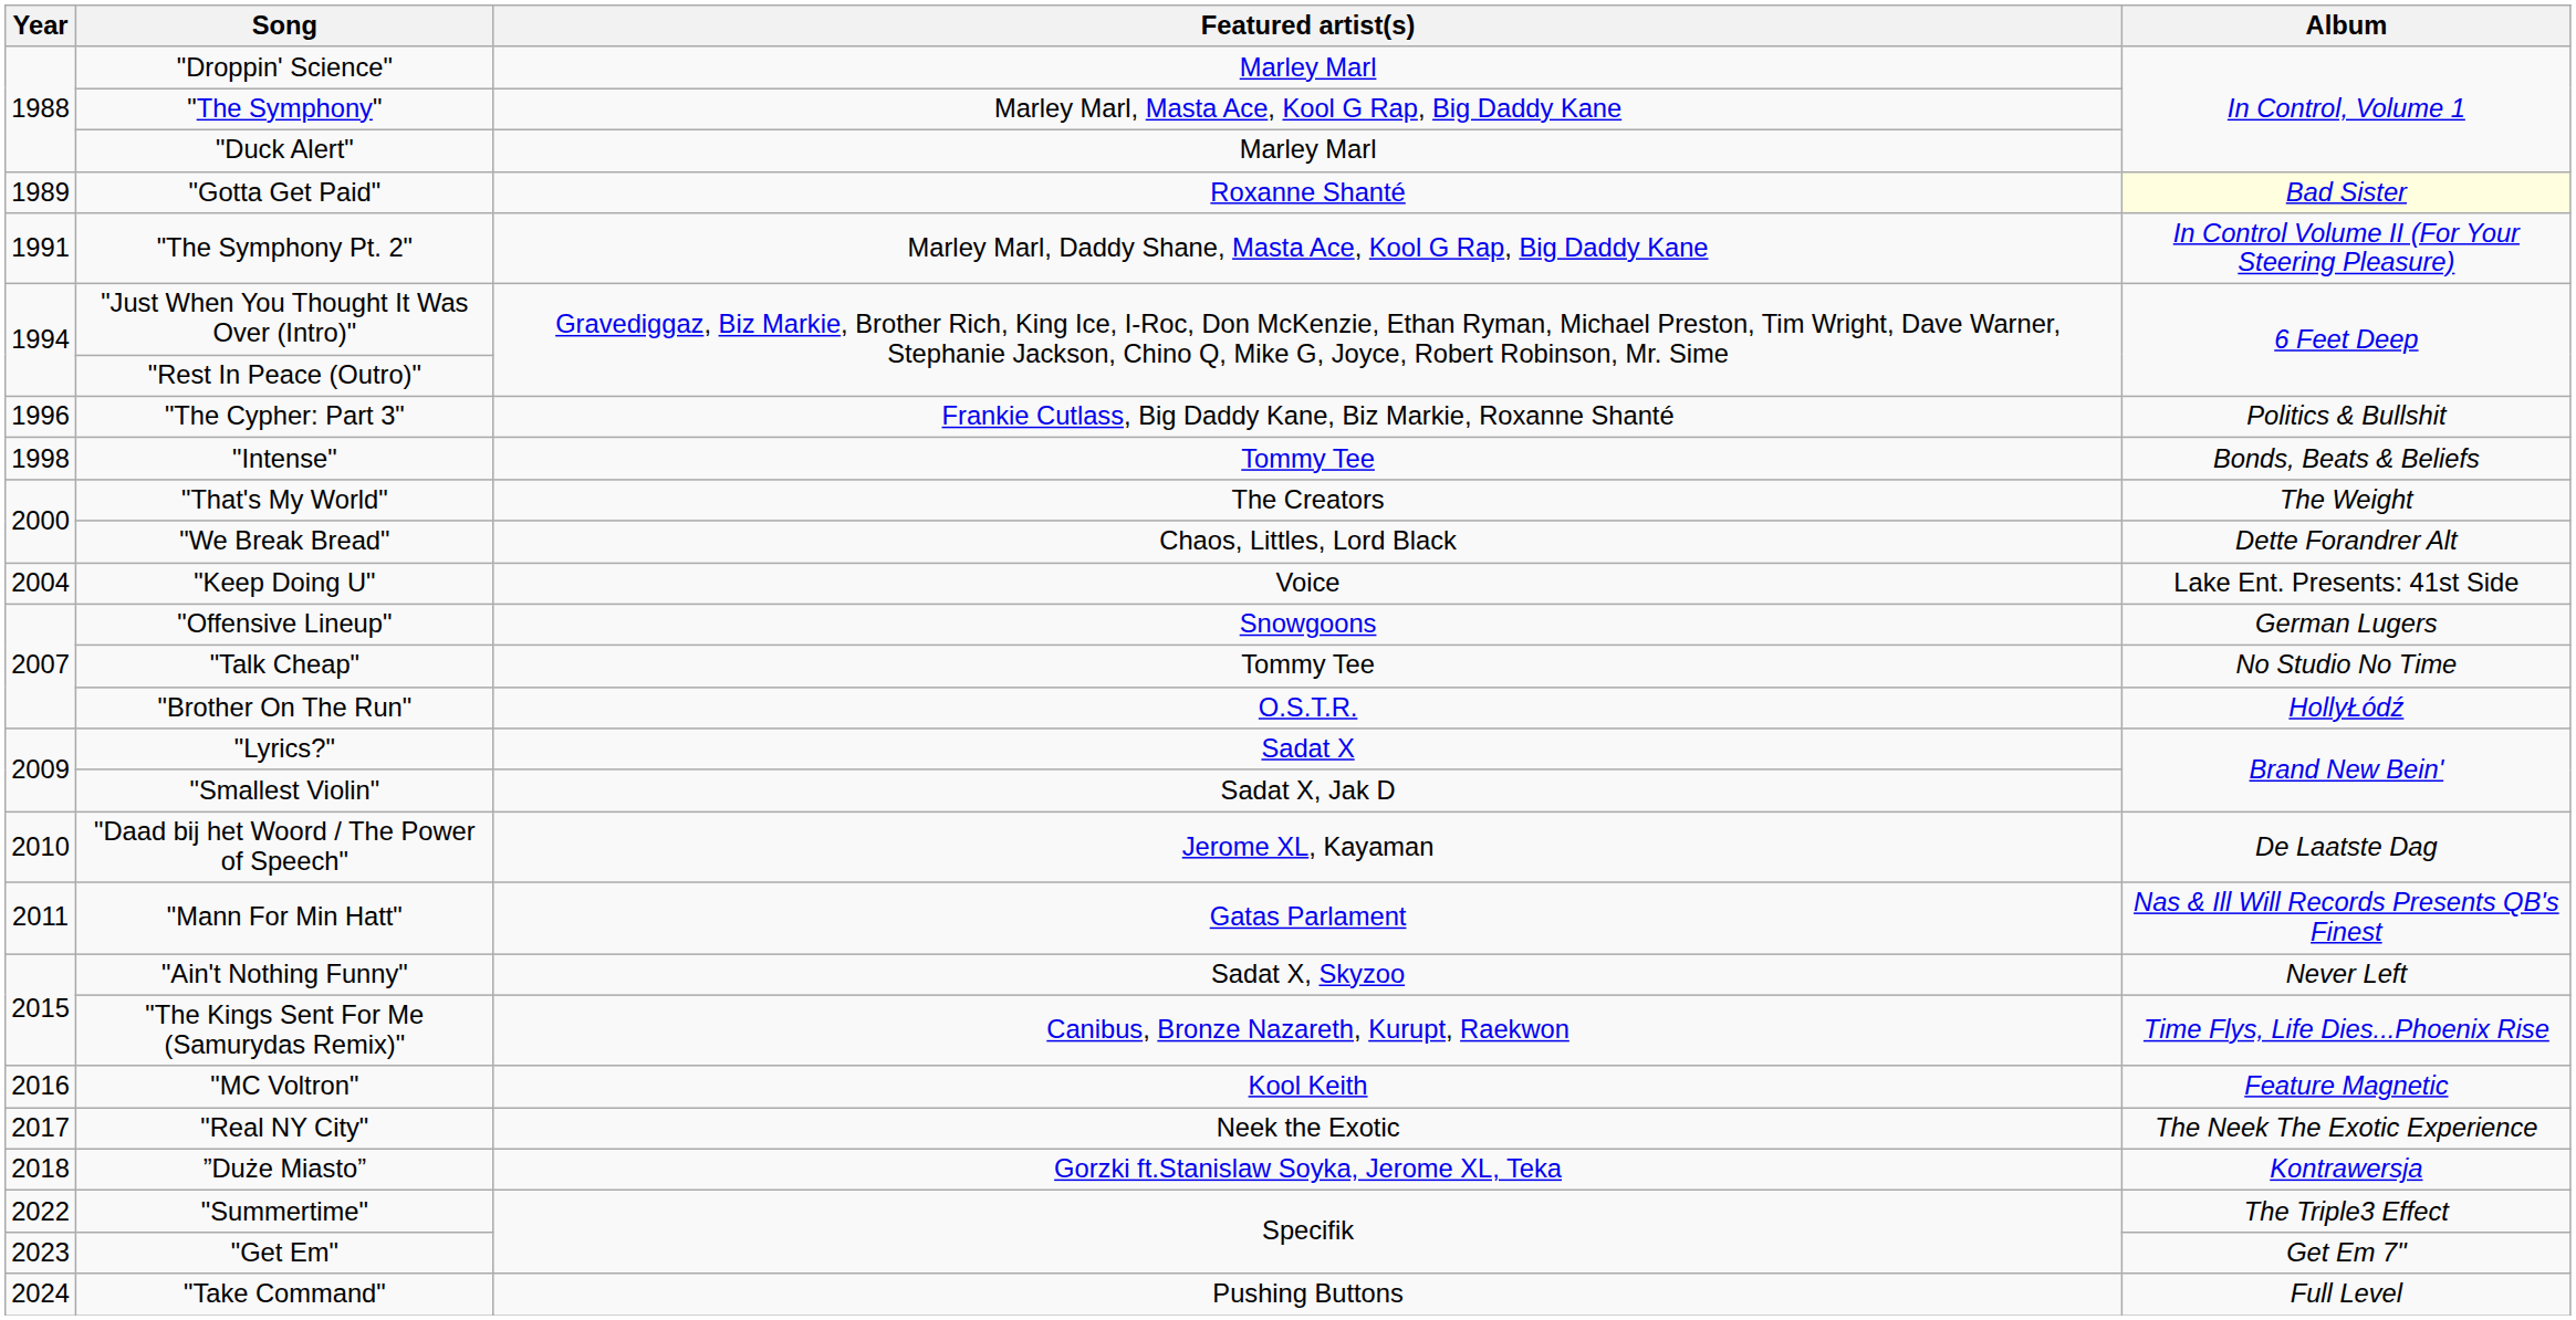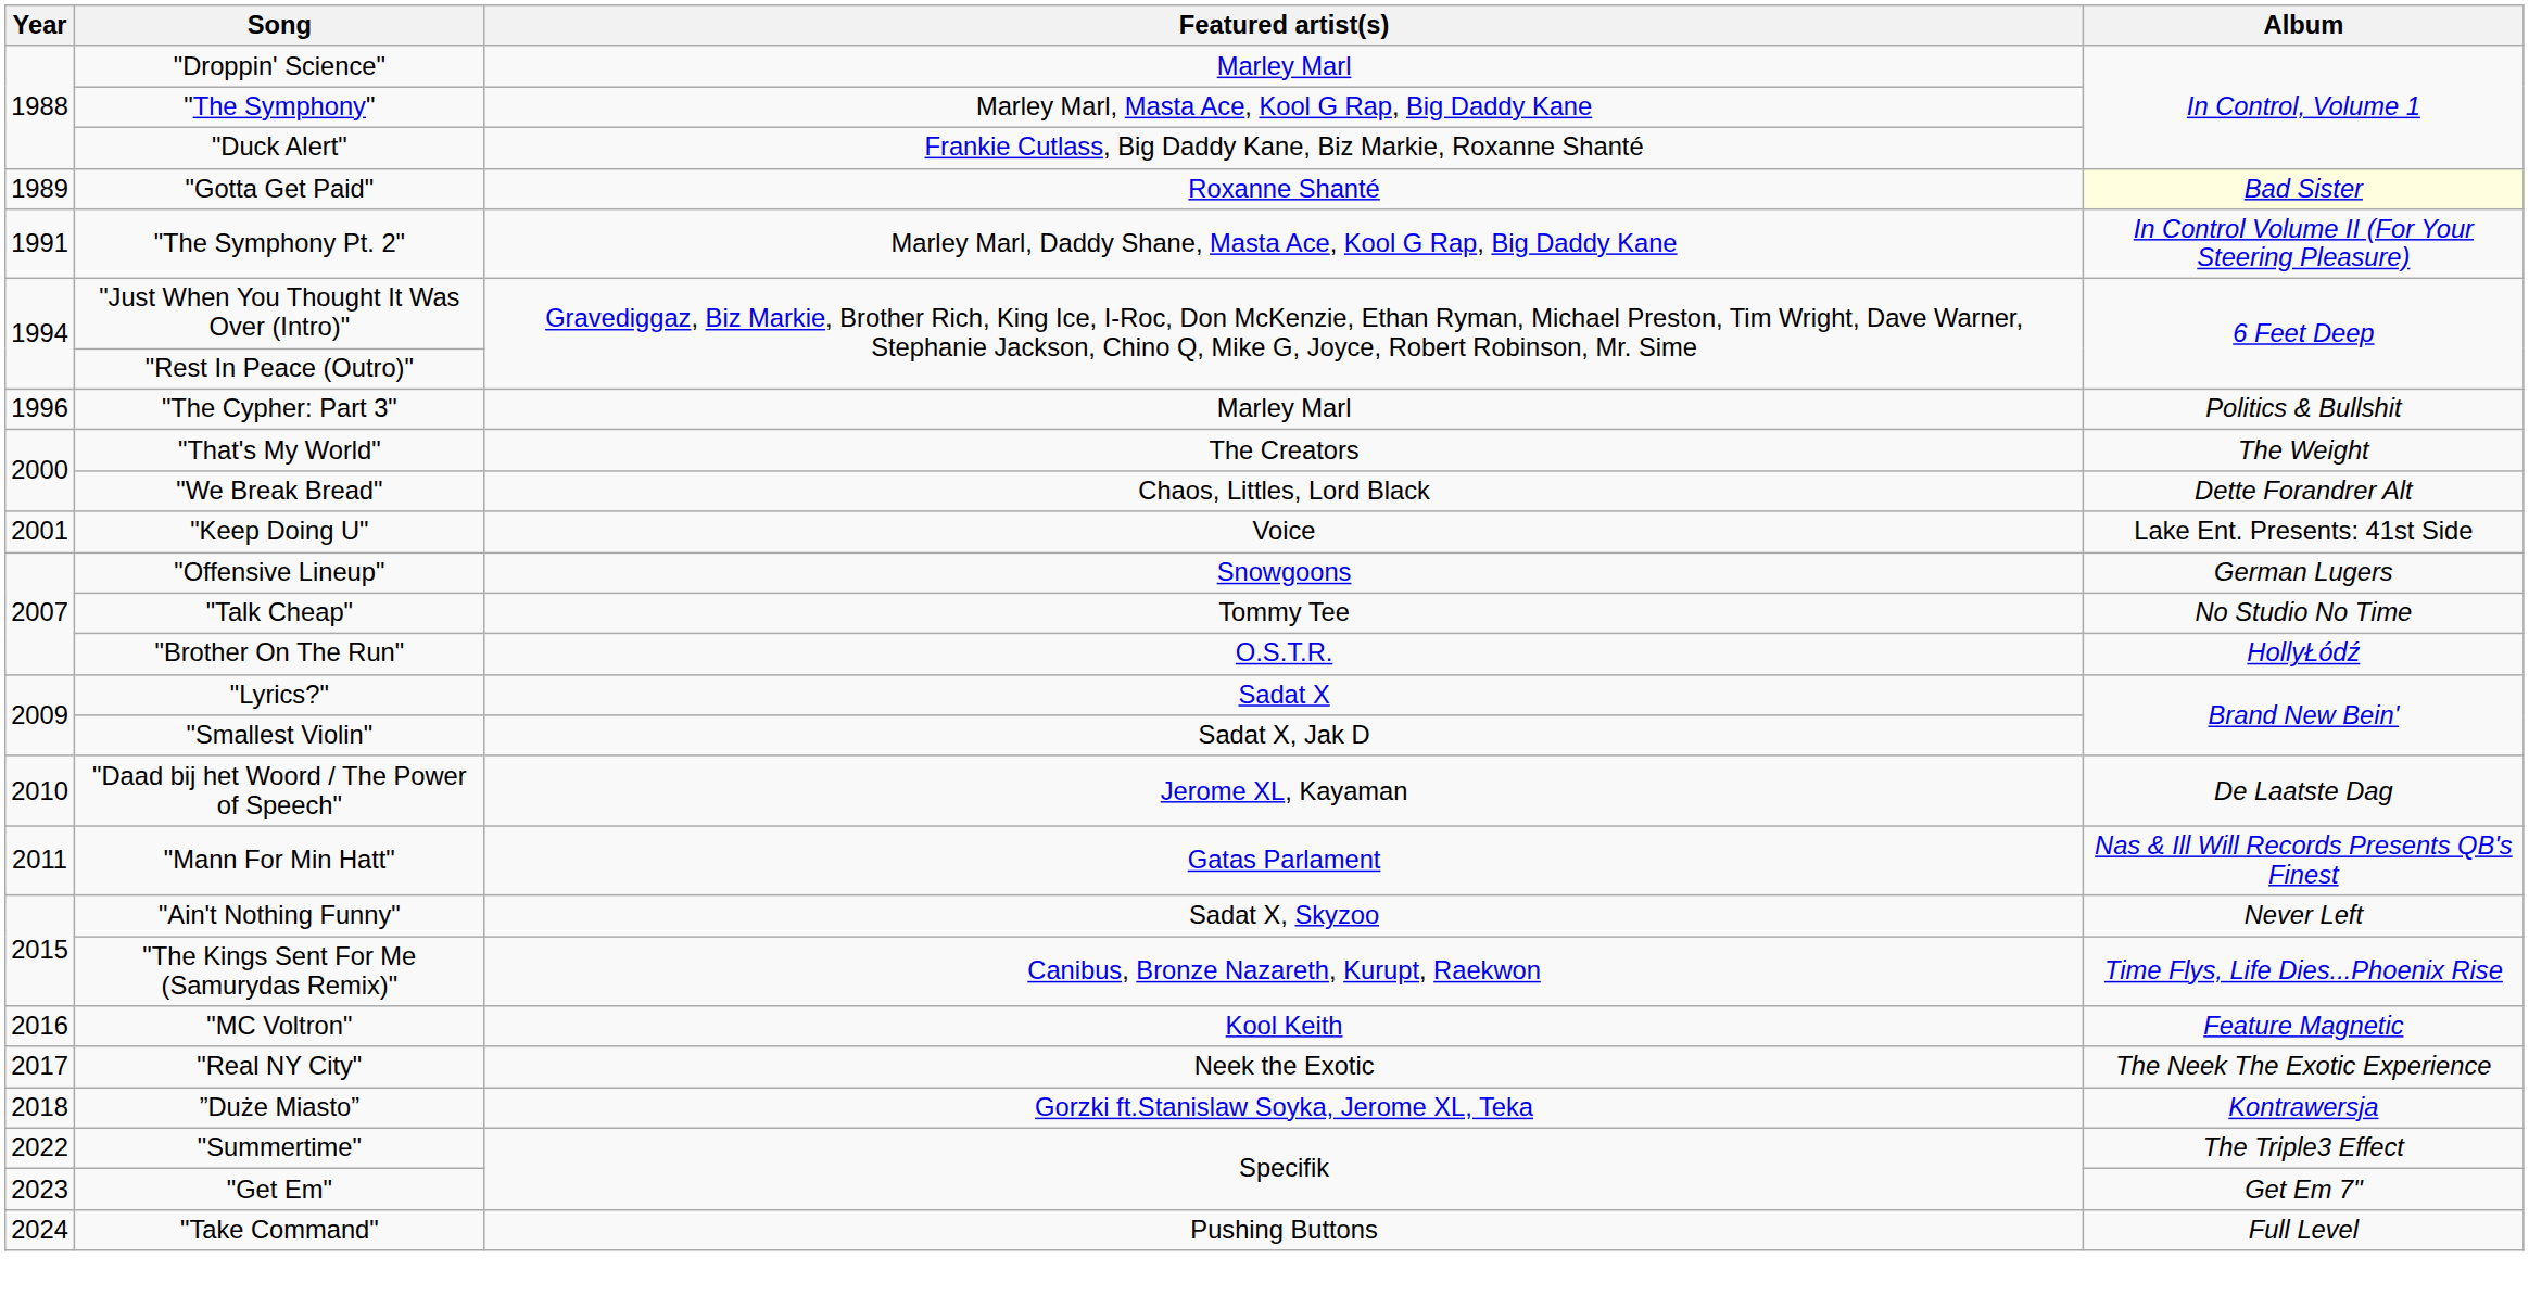 <table class="wikitable" style="text-align:center">
 <tr>
 <th>Year</th>
 <th>Song</th>
 <th>Featured artist(s)</th>
 <th>Album</th>
 </tr>
 <tr>
 <td rowspan="3">1988</td>
 <td>"Droppin' Science"</td>
 <td><a href='#'>Marley Marl</a></td>
 <td rowspan="3"><em><a href='#'>In Control, Volume 1</a></em></td>
 </tr>
 <tr>
 <td>"<a href='#'>The Symphony</a>"</td>
 <td>Marley Marl, <a href='#'>Masta Ace</a>, <a href='#'>Kool G Rap</a>, <a href='#'>Big Daddy Kane</a></td>
 </tr>
 <tr>
 <td>"Duck Alert"</td>
-<td>Marley Marl</td>
+<td><a href='#'>Frankie Cutlass</a>, Big Daddy Kane, Biz Markie, Roxanne Shanté</td>
 </tr>
 <tr>
 <td>1989</td>
 <td>"Gotta Get Paid"</td>
 <td><a href='#'>Roxanne Shanté</a></td>
 <td style="background: lightyellow;"><a href='#'><em>Bad Sister</em></a></td>
 </tr>
 <tr>
 <td>1991</td>
 <td>"The Symphony Pt. 2"</td>
 <td>Marley Marl, Daddy Shane, <a href='#'>Masta Ace</a>, <a href='#'>Kool G Rap</a>, <a href='#'>Big Daddy Kane</a></td>
 <td><a href='#'><em>In Control Volume II (For Your Steering Pleasure)</em></a></td>
 </tr>
 <tr>
 <td rowspan="2">1994</td>
 <td>"Just When You Thought It Was Over (Intro)"</td>
 <td rowspan="2"><a href='#'>Gravediggaz</a>, <a href='#'>Biz Markie</a>, Brother Rich, King Ice, I-Roc, Don McKenzie, Ethan Ryman, Michael Preston, Tim Wright, Dave Warner, Stephanie Jackson, Chino Q, Mike G, Joyce, Robert Robinson, Mr. Sime</td>
 <td rowspan="2"><em><a href='#'>6 Feet Deep</a></em></td>
 </tr>
 <tr>
 <td>"Rest In Peace (Outro)"</td>
 </tr>
 <tr>
 <td>1996</td>
 <td>"The Cypher: Part 3"</td>
-<td><a href='#'>Frankie Cutlass</a>, Big Daddy Kane, Biz Markie, Roxanne Shanté</td>
+<td>Marley Marl</td>
 <td><em>Politics & Bullshit</em></td>
-</tr>
-<tr>
-<td>1998</td>
-<td>"Intense"</td>
-<td><a href='#'>Tommy Tee</a></td>
-<td><em>Bonds, Beats & Beliefs</em></td>
 </tr>
 <tr>
 <td rowspan="2">2000</td>
 <td>"That's My World"</td>
 <td>The Creators</td>
 <td><em>The Weight</em></td>
 </tr>
 <tr>
 <td>"We Break Bread"</td>
 <td>Chaos, Littles, Lord Black</td>
 <td><em>Dette Forandrer Alt</em></td>
 </tr>
 <tr>
-<td>2004</td>
+<td>2001</td>
 <td>"Keep Doing U"</td>
 <td>Voice</td>
 <td>Lake Ent. Presents: 41st Side</td>
 </tr>
 <tr>
 <td rowspan="3">2007</td>
 <td>"Offensive Lineup"</td>
 <td><a href='#'>Snowgoons</a></td>
 <td><em>German Lugers</em></td>
 </tr>
 <tr>
 <td>"Talk Cheap"</td>
 <td>Tommy Tee</td>
 <td><em>No Studio No Time</em></td>
 </tr>
 <tr>
 <td>"Brother On The Run"</td>
 <td><a href='#'>O.S.T.R.</a></td>
 <td><em><a href='#'>HollyŁódź</a></em></td>
 </tr>
 <tr>
 <td rowspan="2">2009</td>
 <td>"Lyrics?"</td>
 <td><a href='#'>Sadat X</a></td>
 <td rowspan="2"><em><a href='#'>Brand New Bein'</a></em></td>
 </tr>
 <tr>
 <td>"Smallest Violin"</td>
 <td>Sadat X, Jak D</td>
 </tr>
 <tr>
 <td>2010</td>
 <td>"Daad bij het Woord / The Power of Speech"</td>
 <td><a href='#'>Jerome XL</a>, Kayaman</td>
 <td><em>De Laatste Dag</em></td>
 </tr>
 <tr>
 <td>2011</td>
 <td>"Mann For Min Hatt"</td>
 <td><a href='#'>Gatas Parlament</a></td>
 <td><em><a href='#'>Nas & Ill Will Records Presents QB's Finest</a></em></td>
 </tr>
 <tr>
 <td rowspan="2">2015</td>
 <td>"Ain't Nothing Funny"</td>
 <td>Sadat X, <a href='#'>Skyzoo</a></td>
 <td><em>Never Left</em></td>
 </tr>
 <tr>
 <td>"The Kings Sent For Me (Samurydas Remix)"</td>
 <td><a href='#'>Canibus</a>, <a href='#'>Bronze Nazareth</a>, <a href='#'>Kurupt</a>, <a href='#'>Raekwon</a></td>
 <td><a href='#'><em>Time Flys, Life Dies...Phoenix Rise</em></a></td>
 </tr>
 <tr>
 <td>2016</td>
 <td>"MC Voltron"</td>
 <td><a href='#'>Kool Keith</a></td>
 <td><em><a href='#'>Feature Magnetic</a></em></td>
 </tr>
 <tr>
 <td>2017</td>
 <td>"Real NY City"</td>
 <td>Neek the Exotic</td>
 <td><em>The Neek The Exotic Experience</em></td>
 </tr>
 <tr>
 <td>2018</td>
 <td>”Duże Miasto”</td>
 <td><a href='#'>Gorzki ft.Stanislaw Soyka, Jerome XL, Teka</a></td>
 <td><em><a href='#'>Kontrawersja</a></em></td>
 </tr>
 <tr>
 <td>2022</td>
 <td>"Summertime"</td>
 <td rowspan="2">Specifik</td>
 <td><em>The Triple3 Effect</em></td>
 </tr>
 <tr>
 <td>2023</td>
 <td>"Get Em"</td>
 <td><em>Get Em 7"</em></td>
 </tr>
 <tr>
 <td>2024</td>
 <td>"Take Command"</td>
 <td>Pushing Buttons</td>
 <td><em>Full Level</em></td>
 </tr>
 </table>
